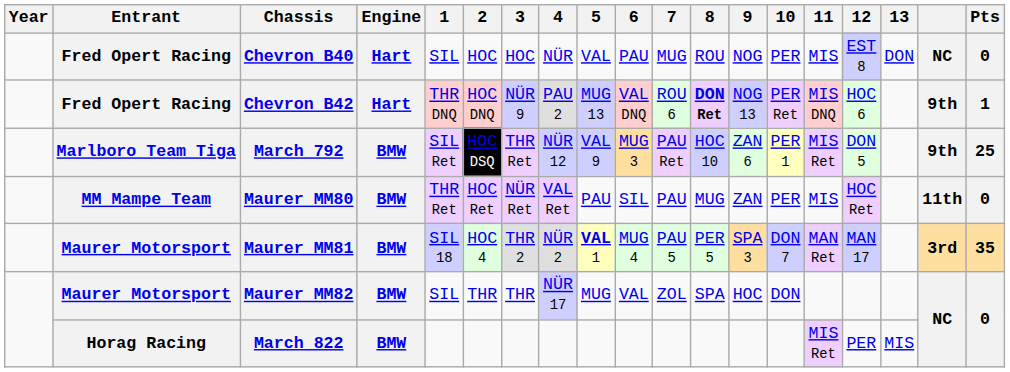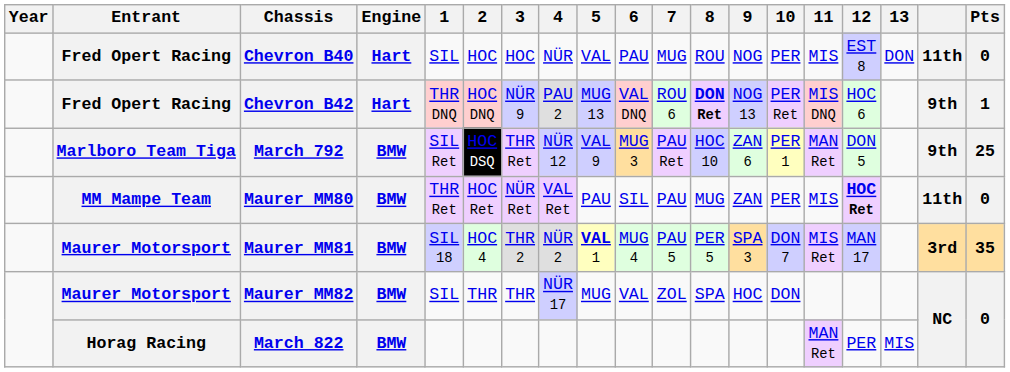 <table class="wikitable" style="text-align:center; font-size:90%">
 <tr>
 <th>Year</th>
 <th>Entrant</th>
 <th>Chassis</th>
 <th>Engine</th>
 <th>1</th>
 <th>2</th>
 <th>3</th>
 <th>4</th>
 <th>5</th>
 <th>6</th>
 <th>7</th>
 <th>8</th>
 <th>9</th>
 <th>10</th>
 <th>11</th>
 <th>12</th>
 <th>13</th>
 <th></th>
 <th>Pts</th>
 </tr>
 <tr>
 <td></td>
 <th>Fred Opert Racing</th>
 <th><a href='#'>Chevron B40</a></th>
 <th><a href='#'>Hart</a></th>
 <td><a href='#'>SIL</a></td>
 <td><a href='#'>HOC</a></td>
 <td><a href='#'>HOC</a></td>
 <td><a href='#'>NÜR</a></td>
 <td><a href='#'>VAL</a></td>
 <td><a href='#'>PAU</a></td>
 <td><a href='#'>MUG</a></td>
 <td><a href='#'>ROU</a></td>
 <td><a href='#'>NOG</a></td>
 <td><a href='#'>PER</a></td>
 <td><a href='#'>MIS</a></td>
 <td style="background:#cfcfff;"><a href='#'>EST</a><br><small>8</small></td>
 <td><a href='#'>DON</a></td>
-<th>NC</th>
+<th>11th</th>
 <th>0</th>
 </tr>
 <tr>
 <td></td>
 <th>Fred Opert Racing</th>
 <th><a href='#'>Chevron B42</a></th>
 <th><a href='#'>Hart</a></th>
 <td style="background:#ffcfcf;"><a href='#'>THR</a><br><small>DNQ</small></td>
 <td style="background:#ffcfcf;"><a href='#'>HOC</a><br><small>DNQ</small></td>
 <td style="background:#cfcfff;"><a href='#'>NÜR</a><br><small>9</small></td>
 <td style="background:#dfdfdf;"><a href='#'>PAU</a><br><small>2</small></td>
 <td style="background:#cfcfff;"><a href='#'>MUG</a><br><small>13</small></td>
 <td style="background:#ffcfcf;"><a href='#'>VAL</a><br><small>DNQ</small></td>
 <td style="background:#dfffdf;"><a href='#'>ROU</a><br><small>6</small></td>
 <td style="background:#efcfff;"><strong><a href='#'>DON</a><br><small>Ret</small></strong></td>
 <td style="background:#cfcfff;"><a href='#'>NOG</a><br><small>13</small></td>
 <td style="background:#efcfff;"><a href='#'>PER</a><br><small>Ret</small></td>
 <td style="background:#ffcfcf;"><a href='#'>MIS</a><br><small>DNQ</small></td>
 <td style="background:#dfffdf;"><a href='#'>HOC</a><br><small>6</small></td>
 <td></td>
 <th>9th</th>
 <th>1</th>
 </tr>
 <tr>
 <td></td>
 <th><a href='#'>Marlboro Team Tiga</a></th>
 <th><a href='#'>March 792</a></th>
 <th><a href='#'>BMW</a></th>
 <td style="background:#efcfff;"><a href='#'>SIL</a><br><small>Ret</small></td>
 <td style="background:#000; color:#fff;"><a href='#'><span>HOC</span></a><br><small>DSQ</small></td>
 <td style="background:#efcfff;"><a href='#'>THR</a><br><small>Ret</small></td>
 <td style="background:#cfcfff;"><a href='#'>NÜR</a><br><small>12</small></td>
 <td style="background:#cfcfff;"><a href='#'>VAL</a><br><small>9</small></td>
 <td style="background:#ffdf9f;"><a href='#'>MUG</a><br><small>3</small></td>
 <td style="background:#efcfff;"><a href='#'>PAU</a><br><small>Ret</small></td>
 <td style="background:#cfcfff;"><a href='#'>HOC</a><br><small>10</small></td>
 <td style="background:#dfffdf;"><a href='#'>ZAN</a><br><small>6</small></td>
 <td style="background:#ffffbf;"><a href='#'>PER</a><br><small>1</small></td>
-<td style="background:#efcfff;"><a href='#'>MIS</a><br><small>Ret</small></td>
+<td style="background:#efcfff;"><a href='#'>MAN</a><br><small>Ret</small></td>
 <td style="background:#dfffdf;"><a href='#'>DON</a><br><small>5</small></td>
 <td></td>
 <th>9th</th>
 <th>25</th>
 </tr>
 <tr>
 <td></td>
 <th><a href='#'>MM Mampe Team</a></th>
 <th><a href='#'>Maurer MM80</a></th>
 <th><a href='#'>BMW</a></th>
 <td style="background:#efcfff;"><a href='#'>THR</a><br><small>Ret</small></td>
 <td style="background:#efcfff;"><a href='#'>HOC</a><br><small>Ret</small></td>
 <td style="background:#efcfff;"><a href='#'>NÜR</a><br><small>Ret</small></td>
 <td style="background:#efcfff;"><a href='#'>VAL</a><br><small>Ret</small></td>
 <td><a href='#'>PAU</a></td>
 <td><a href='#'>SIL</a></td>
 <td><a href='#'>PAU</a></td>
 <td><a href='#'>MUG</a></td>
 <td><a href='#'>ZAN</a></td>
 <td><a href='#'>PER</a></td>
 <td><a href='#'>MIS</a></td>
-<td style="background:#efcfff;"><a href='#'>HOC</a><br><small>Ret</small></td>
+<td style="background:#efcfff;"><strong><a href='#'>HOC</a><br><small>Ret</small></strong></td>
 <td></td>
 <th>11th</th>
 <th>0</th>
 </tr>
 <tr>
 <td></td>
 <th><a href='#'>Maurer Motorsport</a></th>
 <th><a href='#'>Maurer MM81</a></th>
 <th><a href='#'>BMW</a></th>
 <td style="background:#cfcfff;"><a href='#'>SIL</a><br><small>18</small></td>
 <td style="background:#dfffdf;"><a href='#'>HOC</a><br><small>4</small></td>
 <td style="background:#dfdfdf;"><a href='#'>THR</a><br><small>2</small></td>
 <td style="background:#dfdfdf;"><a href='#'>NÜR</a><br><small>2</small></td>
 <td style="background:#ffffbf;"><strong><a href='#'>VAL</a></strong><br><small>1</small></td>
 <td style="background:#dfffdf;"><a href='#'>MUG</a><br><small>4</small></td>
 <td style="background:#dfffdf;"><a href='#'>PAU</a><br><small>5</small></td>
 <td style="background:#dfffdf;"><a href='#'>PER</a><br><small>5</small></td>
 <td style="background:#ffdf9f;"><a href='#'>SPA</a><br><small>3</small></td>
 <td style="background:#cfcfff;"><a href='#'>DON</a><br><small>7</small></td>
-<td style="background:#efcfff;"><a href='#'>MAN</a><br><small>Ret</small></td>
+<td style="background:#efcfff;"><a href='#'>MIS</a><br><small>Ret</small></td>
 <td style="background:#cfcfff;"><a href='#'>MAN</a><br><small>17</small></td>
 <td></td>
 <th style="background:#ffdf9f;">3rd</th>
 <th style="background:#ffdf9f;">35</th>
 </tr>
 <tr>
 <td rowspan=2></td>
 <th><a href='#'>Maurer Motorsport</a></th>
 <th><a href='#'>Maurer MM82</a></th>
 <th><a href='#'>BMW</a></th>
 <td><a href='#'>SIL</a></td>
 <td><a href='#'>THR</a></td>
 <td><a href='#'>THR</a></td>
 <td style="background:#cfcfff;"><a href='#'>NÜR</a><br><small>17</small></td>
 <td><a href='#'>MUG</a></td>
 <td><a href='#'>VAL</a></td>
 <td><a href='#'>ZOL</a></td>
 <td><a href='#'>SPA</a></td>
 <td><a href='#'>HOC</a></td>
 <td><a href='#'>DON</a></td>
 <td></td>
 <td></td>
 <td></td>
 <th rowspan=2>NC</th>
 <th rowspan=2>0</th>
 </tr>
 <tr>
 <th>Horag Racing</th>
 <th><a href='#'>March 822</a></th>
 <th><a href='#'>BMW</a></th>
 <td></td>
 <td></td>
 <td></td>
 <td></td>
 <td></td>
 <td></td>
 <td></td>
 <td></td>
 <td></td>
 <td></td>
-<td style="background:#efcfff;"><a href='#'>MIS</a><br><small>Ret</small></td>
+<td style="background:#efcfff;"><a href='#'>MAN</a><br><small>Ret</small></td>
 <td><a href='#'>PER</a></td>
 <td><a href='#'>MIS</a></td>
 </tr>
 </table>
